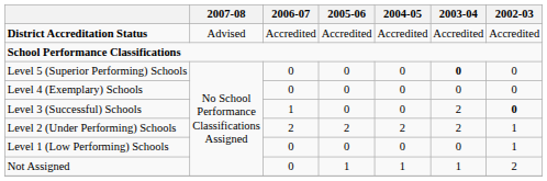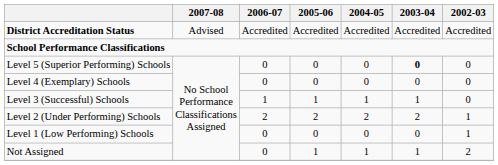 <table class="wikitable" style="font-size: 95%;">
 <tr>
 <th></th>
 <th>2007-08</th>
 <th>2006-07</th>
 <th>2005-06</th>
 <th>2004-05</th>
 <th>2003-04</th>
 <th>2002-03</th>
 </tr>
 <tr>
 <td align="left"><strong>District Accreditation Status</strong></td>
 <td align="center">Advised</td>
 <td align="center">Accredited</td>
 <td align="center">Accredited</td>
 <td align="center">Accredited</td>
 <td align="center">Accredited</td>
 <td align="center">Accredited</td>
 </tr>
 <tr>
 <td align="left" colspan="7"><strong>School Performance Classifications</strong></td>
 </tr>
 <tr>
 <td align="left">Level 5 (Superior Performing) Schools</td>
 <td align="center" rowspan="6">No School<br> Performance<br> Classifications<br> Assigned</td>
 <td align="center">0</td>
 <td align="center">0</td>
 <td align="center">0</td>
 <td align="center"><strong>0</strong></td>
 <td align="center">0</td>
 </tr>
 <tr>
 <td align="left">Level 4 (Exemplary) Schools</td>
 <td align="center">0</td>
 <td align="center">0</td>
 <td align="center">0</td>
 <td align="center">0</td>
 <td align="center">0</td>
 </tr>
 <tr>
 <td align="left">Level 3 (Successful) Schools</td>
 <td align="center">1</td>
+<td align="center">1</td>
+<td align="center">1</td>
+<td align="center">1</td>
 <td align="center">0</td>
-<td align="center">0</td>
-<td align="center">2</td>
-<td align="center"><strong>0</strong></td>
 </tr>
 <tr>
 <td align="left">Level 2 (Under Performing) Schools</td>
 <td align="center">2</td>
 <td align="center">2</td>
 <td align="center">2</td>
 <td align="center">2</td>
 <td align="center">1</td>
 </tr>
 <tr>
 <td align="left">Level 1 (Low Performing) Schools</td>
 <td align="center">0</td>
 <td align="center">0</td>
 <td align="center">0</td>
 <td align="center">0</td>
 <td align="center">1</td>
 </tr>
 <tr>
 <td align="left">Not Assigned</td>
 <td align="center">0</td>
 <td align="center">1</td>
 <td align="center">1</td>
 <td align="center">1</td>
 <td align="center">2</td>
 </tr>
 <tr>
 </tr>
 </table>
